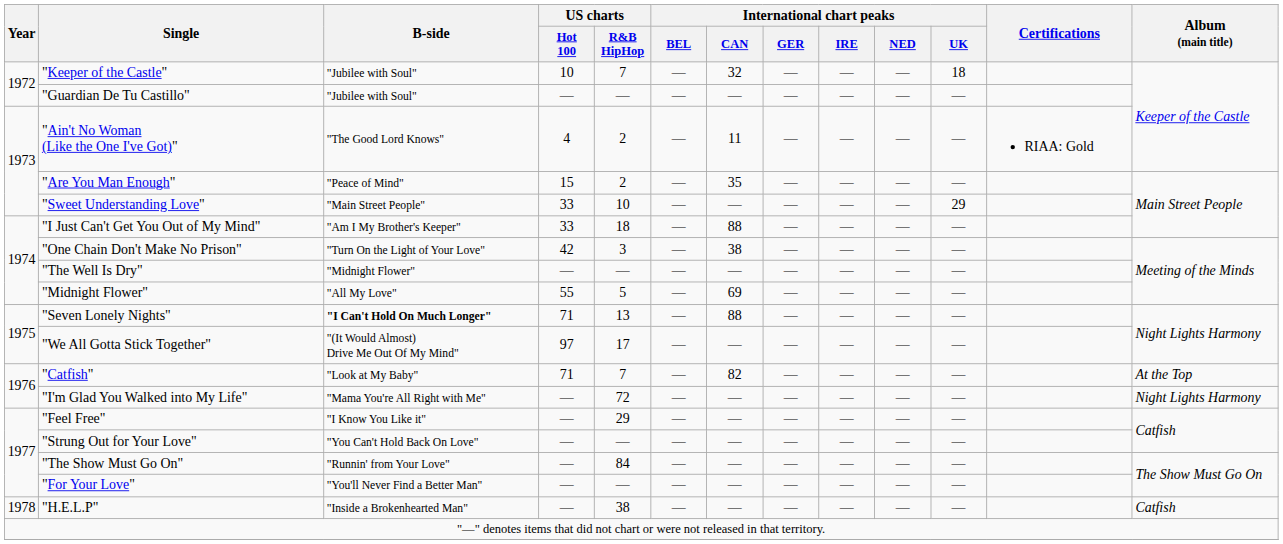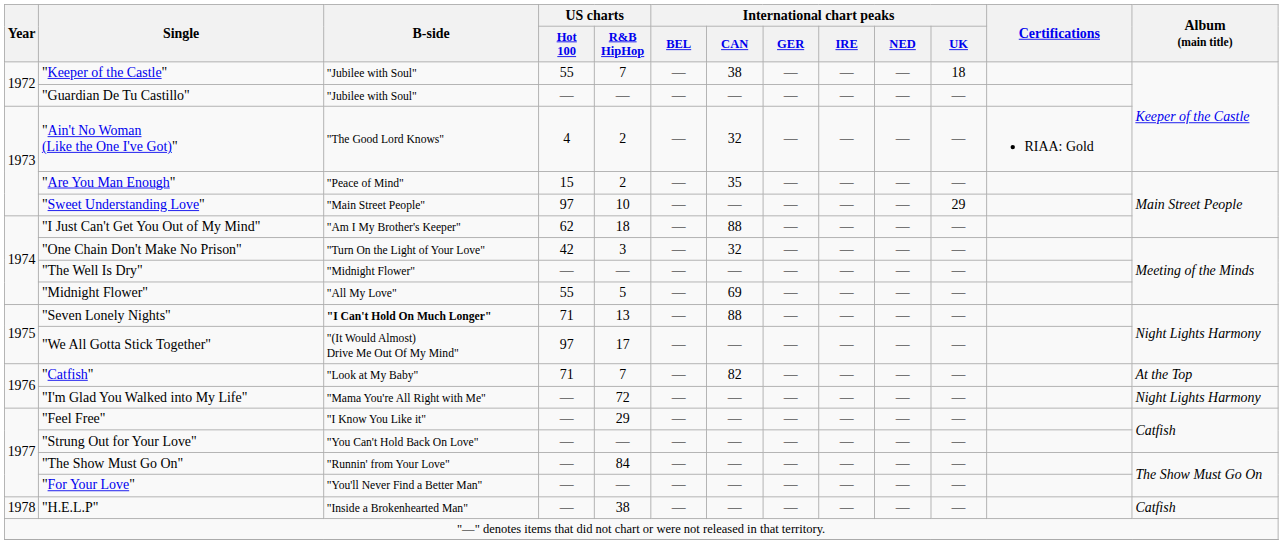 <table class="wikitable">
 <tr>
 <th rowspan="2">Year</th>
 <th rowspan="2" style="width:20em;">Single</th>
 <th rowspan="2" style="width:15em;">B-side</th>
 <th colspan="2">US charts</th>
 <th colspan="6">International chart peaks</th>
 <th rowspan="2" style="width:10em;"><a href='#'>Certifications</a></th>
 <th rowspan="2" style="width:10em;">Album<br><small>(main title)</small></th>
 </tr>
 <tr>
 <th style="width:4em;font-size:90%;"><a href='#'>Hot<br>100</a></th>
 <th style="width:4em;font-size:90%;"><a href='#'>R&B<br>HipHop</a></th>
 <th style="width:4em;font-size:90%;"><a href='#'>BEL</a><br></th>
 <th style="width:4em;font-size:90%;"><a href='#'>CAN</a><br></th>
 <th style="width:4em;font-size:90%;"><a href='#'>GER</a><br></th>
 <th style="width:4em;font-size:90%;"><a href='#'>IRE</a><br></th>
 <th style="width:4em;font-size:90%;"><a href='#'>NED</a><br></th>
 <th style="width:4em;font-size:90%;"><a href='#'>UK</a><br></th>
 </tr>
 <tr>
 <td rowspan="2">1972</td>
 <td>"<a href='#'>Keeper of the Castle</a>"</td>
 <td><small>"Jubilee with Soul"</small></td>
-<td align="center">10</td>
+<td align="center">55</td>
 <td align="center">7</td>
 <td align="center">—</td>
-<td align="center">32</td>
+<td align="center">38</td>
 <td align="center">—</td>
 <td align="center">—</td>
 <td align="center">—</td>
 <td align="center">18</td>
 <td></td>
 <td rowspan="3"><em><a href='#'>Keeper of the Castle</a></em></td>
 </tr>
 <tr>
 <td>"Guardian De Tu Castillo"</td>
 <td><small>"Jubilee with Soul"</small></td>
 <td align="center">—</td>
 <td align="center">—</td>
 <td align="center">—</td>
 <td align="center">—</td>
 <td align="center">—</td>
 <td align="center">—</td>
 <td align="center">—</td>
 <td align="center">—</td>
 <td></td>
 </tr>
 <tr>
 <td rowspan="3">1973</td>
 <td>"<a href='#'>Ain't No Woman<br>(Like the One I've Got)</a>"</td>
 <td><small>"The Good Lord Knows"</small></td>
 <td align="center">4</td>
 <td align="center">2</td>
 <td align="center">—</td>
-<td align="center">11</td>
+<td align="center">32</td>
 <td align="center">—</td>
 <td align="center">—</td>
 <td align="center">—</td>
 <td align="center">—</td>
 <td><br><ul><li>RIAA: Gold</li></ul></td>
 </tr>
 <tr>
 <td>"<a href='#'>Are You Man Enough</a>"</td>
 <td><small>"Peace of Mind"</small></td>
 <td align="center">15</td>
 <td align="center">2</td>
 <td align="center">—</td>
 <td align="center">35</td>
 <td align="center">—</td>
 <td align="center">—</td>
 <td align="center">—</td>
 <td align="center">—</td>
 <td></td>
 <td rowspan="3"><em>Main Street People</em></td>
 </tr>
 <tr>
 <td>"<a href='#'>Sweet Understanding Love</a>"</td>
 <td><small>"Main Street People"</small></td>
-<td align="center">33</td>
+<td align="center">97</td>
 <td align="center">10</td>
 <td align="center">—</td>
 <td align="center">—</td>
 <td align="center">—</td>
 <td align="center">—</td>
 <td align="center">—</td>
 <td align="center">29</td>
 <td></td>
 </tr>
 <tr>
 <td rowspan="4">1974</td>
 <td>"I Just Can't Get You Out of My Mind"</td>
 <td><small>"Am I My Brother's Keeper"</small></td>
-<td align="center">33</td>
+<td align="center">62</td>
 <td align="center">18</td>
 <td align="center">—</td>
 <td align="center">88</td>
 <td align="center">—</td>
 <td align="center">—</td>
 <td align="center">—</td>
 <td align="center">—</td>
 <td></td>
 </tr>
 <tr>
 <td>"One Chain Don't Make No Prison"</td>
 <td><small>"Turn On the Light of Your Love"</small></td>
 <td align="center">42</td>
 <td align="center">3</td>
 <td align="center">—</td>
-<td align="center">38</td>
+<td align="center">32</td>
 <td align="center">—</td>
 <td align="center">—</td>
 <td align="center">—</td>
 <td align="center">—</td>
 <td></td>
 <td rowspan="3"><em>Meeting of the Minds</em></td>
 </tr>
 <tr>
 <td>"The Well Is Dry"</td>
 <td><small>"Midnight Flower"</small></td>
 <td align="center">—</td>
 <td align="center">—</td>
 <td align="center">—</td>
 <td align="center">—</td>
 <td align="center">—</td>
 <td align="center">—</td>
 <td align="center">—</td>
 <td align="center">—</td>
 <td></td>
 </tr>
 <tr>
 <td>"Midnight Flower"</td>
 <td><small>"All My Love"</small></td>
 <td align="center">55</td>
 <td align="center">5</td>
 <td align="center">—</td>
 <td align="center">69</td>
 <td align="center">—</td>
 <td align="center">—</td>
 <td align="center">—</td>
 <td align="center">—</td>
 <td></td>
 </tr>
 <tr>
 <td rowspan="2">1975</td>
 <td>"Seven Lonely Nights"</td>
 <td><strong><small>"I Can't Hold On Much Longer"</small></strong></td>
 <td align="center">71</td>
 <td align="center">13</td>
 <td align="center">—</td>
 <td align="center">88</td>
 <td align="center">—</td>
 <td align="center">—</td>
 <td align="center">—</td>
 <td align="center">—</td>
 <td></td>
 <td rowspan="2"><em>Night Lights Harmony</em></td>
 </tr>
 <tr>
 <td>"We All Gotta Stick Together"</td>
 <td><small>"(It Would Almost)<br>Drive Me Out Of My Mind"</small></td>
 <td align="center">97</td>
 <td align="center">17</td>
 <td align="center">—</td>
 <td align="center">—</td>
 <td align="center">—</td>
 <td align="center">—</td>
 <td align="center">—</td>
 <td align="center">—</td>
 <td></td>
 </tr>
 <tr>
 <td rowspan="2">1976</td>
 <td>"<a href='#'>Catfish</a>"</td>
 <td><small>"Look at My Baby"</small></td>
 <td align="center">71</td>
 <td align="center">7</td>
 <td align="center">—</td>
 <td align="center">82</td>
 <td align="center">—</td>
 <td align="center">—</td>
 <td align="center">—</td>
 <td align="center">—</td>
 <td></td>
 <td rowspan="1"><em>At the Top</em></td>
 </tr>
 <tr>
 <td>"I'm Glad You Walked into My Life"</td>
 <td><small>"Mama You're All Right with Me"</small></td>
 <td align="center">—</td>
 <td align="center">72</td>
 <td align="center">—</td>
 <td align="center">—</td>
 <td align="center">—</td>
 <td align="center">—</td>
 <td align="center">—</td>
 <td align="center">—</td>
 <td></td>
 <td rowspan="1"><em>Night Lights Harmony</em></td>
 </tr>
 <tr>
 <td rowspan="4">1977</td>
 <td>"Feel Free"</td>
 <td><small>"I Know You Like it"</small></td>
 <td align="center">—</td>
 <td align="center">29</td>
 <td align="center">—</td>
 <td align="center">—</td>
 <td align="center">—</td>
 <td align="center">—</td>
 <td align="center">—</td>
 <td align="center">—</td>
 <td></td>
 <td rowspan="2"><em>Catfish</em></td>
 </tr>
 <tr>
 <td>"Strung Out for Your Love"</td>
 <td><small>"You Can't Hold Back On Love"</small></td>
 <td align="center">—</td>
 <td align="center">—</td>
 <td align="center">—</td>
 <td align="center">—</td>
 <td align="center">—</td>
 <td align="center">—</td>
 <td align="center">—</td>
 <td align="center">—</td>
 <td></td>
 </tr>
 <tr>
 <td>"The Show Must Go On"</td>
 <td><small>"Runnin' from Your Love"</small></td>
 <td align="center">—</td>
 <td align="center">84</td>
 <td align="center">—</td>
 <td align="center">—</td>
 <td align="center">—</td>
 <td align="center">—</td>
 <td align="center">—</td>
 <td align="center">—</td>
 <td></td>
 <td rowspan="2"><em>The Show Must Go On</em></td>
 </tr>
 <tr>
 <td>"<a href='#'>For Your Love</a>"</td>
 <td><small>"You'll Never Find a Better Man"</small></td>
 <td align="center">—</td>
 <td align="center">—</td>
 <td align="center">—</td>
 <td align="center">—</td>
 <td align="center">—</td>
 <td align="center">—</td>
 <td align="center">—</td>
 <td align="center">—</td>
 <td></td>
 </tr>
 <tr>
 <td rowspan="1">1978</td>
 <td>"H.E.L.P"</td>
 <td><small>"Inside a Brokenhearted Man"</small></td>
 <td align="center">—</td>
 <td align="center">38</td>
 <td align="center">—</td>
 <td align="center">—</td>
 <td align="center">—</td>
 <td align="center">—</td>
 <td align="center">—</td>
 <td align="center">—</td>
 <td></td>
 <td rowspan="1"><em>Catfish</em></td>
 </tr>
 <tr>
 <td align="center" colspan="15" style="font-size:90%">"—" denotes items that did not chart or were not released in that territory.</td>
 </tr>
 <tr>
 </tr>
 </table>
